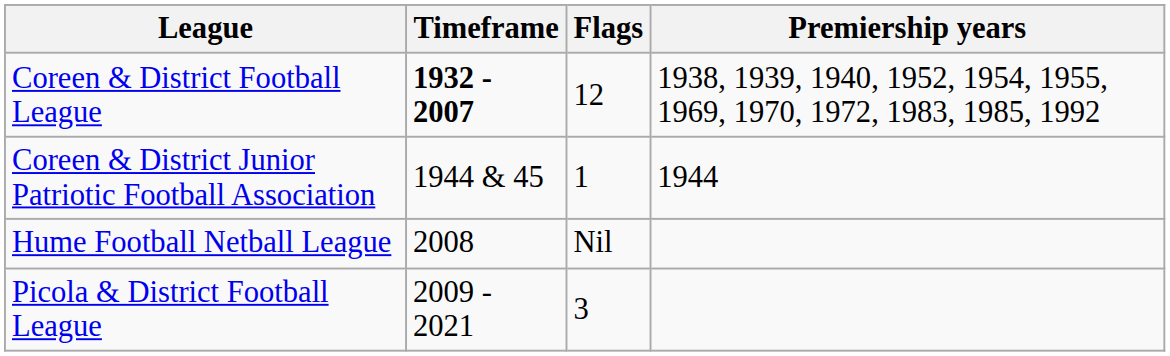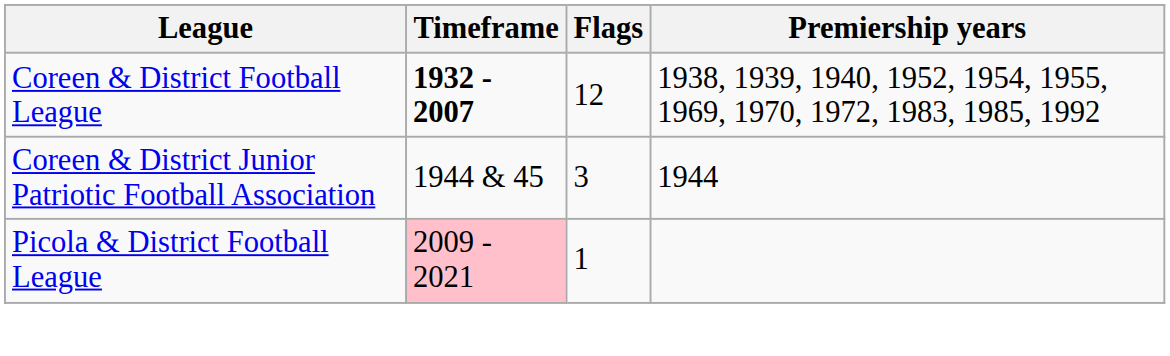 <table class="wikitable">
 <tr>
 <th>League</th>
 <th>Timeframe</th>
 <th>Flags</th>
 <th>Premiership years</th>
 </tr>
 <tr>
 <td><a href='#'>Coreen & District Football League</a></td>
 <td><strong>1932 - 2007</strong></td>
 <td>12</td>
 <td>1938, 1939, 1940, 1952, 1954, 1955, 1969, 1970, 1972, 1983, 1985, 1992</td>
 </tr>
 <tr>
 <td><a href='#'>Coreen & District Junior Patriotic Football Association</a></td>
 <td>1944 & 45</td>
-<td>1</td>
+<td>3</td>
 <td>1944</td>
 </tr>
 <tr>
-<td><a href='#'>Hume Football Netball League</a></td>
-<td>2008</td>
-<td>Nil</td>
-<td></td>
-</tr>
-<tr>
 <td><a href='#'>Picola & District Football League</a></td>
-<td>2009 - 2021</td>
-<td>3</td>
+<td style="background: pink;">2009 - 2021</td>
+<td>1</td>
 <td></td>
 </tr>
 </table>
